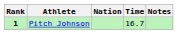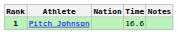 <table class="wikitable sortable" style="text-align:center">
 <tr>
 <th>Rank</th>
 <th>Athlete</th>
 <th>Nation</th>
 <th>Time</th>
 <th>Notes</th>
 </tr>
 <tr bgcolor=bbf3bb>
 <td><strong>1</strong></td>
 <td align=left><a href='#'>Pitch Johnson</a></td>
 <td align=left></td>
-<td>16.7</td>
+<td>16.6</td>
 <td></td>
 </tr>
 </table>
